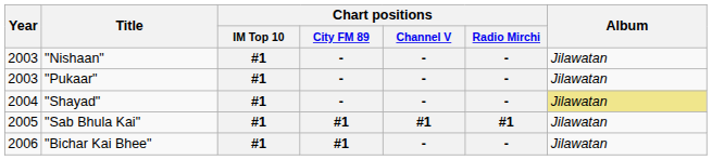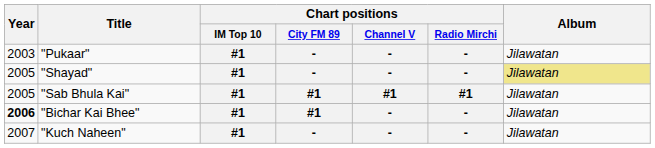 <table class="wikitable">
 <tr>
 <th width="36" rowspan="2">Year</th>
 <th width="200" rowspan="2">Title</th>
 <th colspan="4">Chart positions</th>
 <th width="180" rowspan="2">Album</th>
 </tr>
 <tr>
 <th width="90"><small>IM Top 10</small></th>
 <th width="90"><small><a href='#'>City FM 89</a></small></th>
 <th width="90"><small><a href='#'>Channel V</a></small></th>
 <th width="90"><small><a href='#'>Radio Mirchi</a></small></th>
 </tr>
 <tr>
 <td>2003</td>
-<td>"Nishaan"</td>
-<th>#1</th>
-<th>-</th>
-<th>-</th>
-<th>-</th>
-<td><em>Jilawatan</em></td>
-</tr>
-<tr>
-<td>2003</td>
 <td>"Pukaar"</td>
 <th>#1</th>
 <th>-</th>
 <th>-</th>
 <th>-</th>
 <td><em>Jilawatan</em></td>
 </tr>
 <tr>
-<td>2004</td>
+<td>2005</td>
 <td>"Shayad"</td>
 <th>#1</th>
 <th>-</th>
 <th>-</th>
 <th>-</th>
 <td style="background: khaki;"><em>Jilawatan</em></td>
 </tr>
 <tr>
 <td>2005</td>
 <td>"Sab Bhula Kai"</td>
 <th>#1</th>
 <th>#1</th>
 <th>#1</th>
 <th>#1</th>
 <td><em>Jilawatan</em></td>
 </tr>
 <tr>
-<td>2006</td>
+<td><strong>2006</strong></td>
 <td>"Bichar Kai Bhee"</td>
 <th>#1</th>
 <th>#1</th>
 <th>-</th>
 <th>-</th>
 <td><em>Jilawatan</em></td>
 </tr>
+<tr>
+<td>2007</td>
+<td>"Kuch Naheen"</td>
+<th>#1</th>
+<th>-</th>
+<th>-</th>
+<th>-</th>
+<td><em>Jilawatan</em></td>
+</tr>
 </table>
